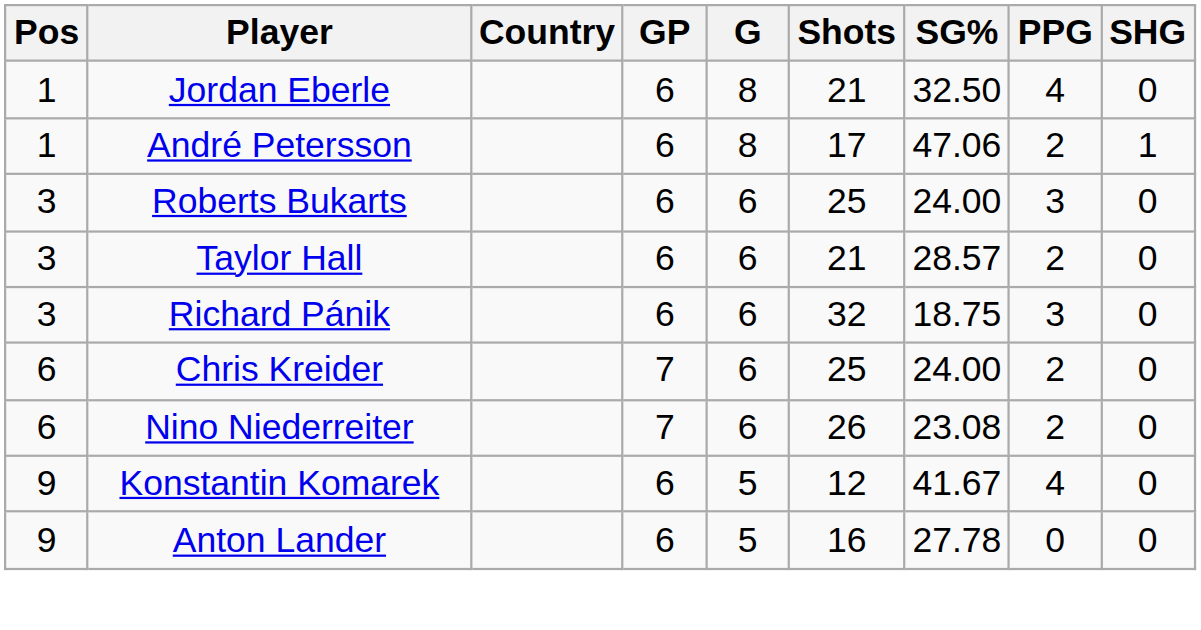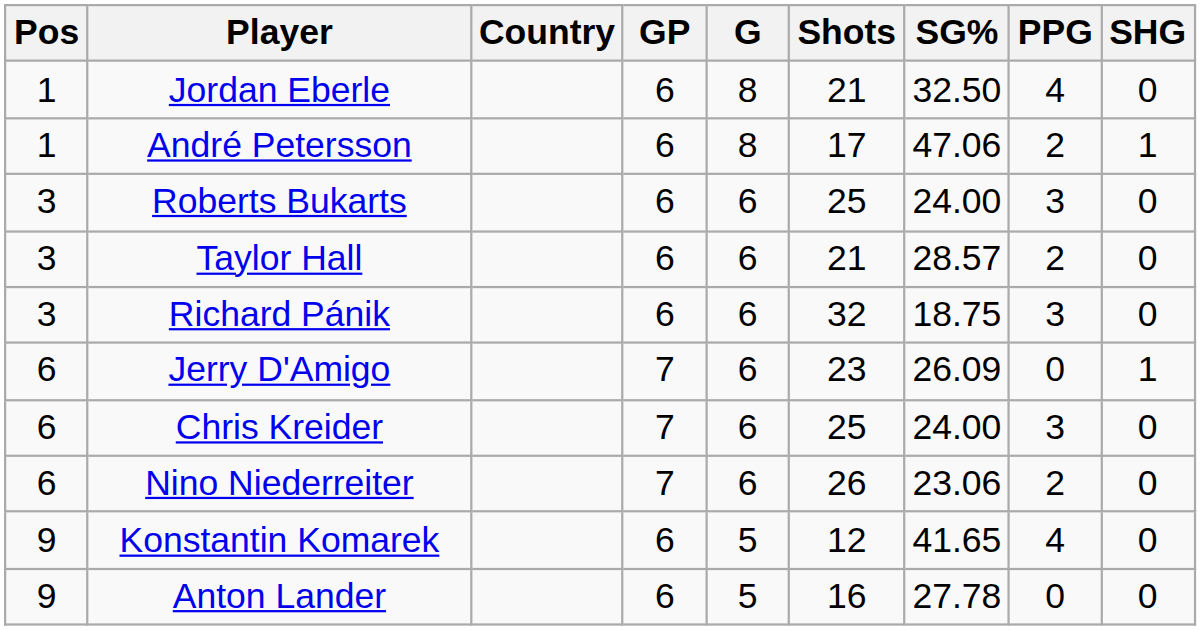 <table class="wikitable sortable" style="text-align: center;">
 <tr>
 <th width=30>Pos</th>
 <th width=165>Player</th>
 <th>Country</th>
 <th width=30>GP</th>
 <th width=30>G</th>
 <th width=30>Shots</th>
 <th width=30>SG%</th>
 <th width=30>PPG</th>
 <th width=30>SHG</th>
 </tr>
 <tr>
 <td>1</td>
 <td><a href='#'>Jordan Eberle</a></td>
 <td></td>
 <td>6</td>
 <td>8</td>
 <td>21</td>
 <td>32.50</td>
 <td>4</td>
 <td>0</td>
 </tr>
 <tr>
 <td>1</td>
 <td><a href='#'>André Petersson</a></td>
 <td></td>
 <td>6</td>
 <td>8</td>
 <td>17</td>
 <td>47.06</td>
 <td>2</td>
 <td>1</td>
 </tr>
 <tr>
 <td>3</td>
 <td><a href='#'>Roberts Bukarts</a></td>
 <td></td>
 <td>6</td>
 <td>6</td>
 <td>25</td>
 <td>24.00</td>
 <td>3</td>
 <td>0</td>
 </tr>
 <tr>
 <td>3</td>
 <td><a href='#'>Taylor Hall</a></td>
 <td></td>
 <td>6</td>
 <td>6</td>
 <td>21</td>
 <td>28.57</td>
 <td>2</td>
 <td>0</td>
 </tr>
 <tr>
 <td>3</td>
 <td><a href='#'>Richard Pánik</a></td>
 <td></td>
 <td>6</td>
 <td>6</td>
 <td>32</td>
 <td>18.75</td>
 <td>3</td>
 <td>0</td>
 </tr>
 <tr>
 <td>6</td>
+<td><a href='#'>Jerry D'Amigo</a></td>
+<td></td>
+<td>7</td>
+<td>6</td>
+<td>23</td>
+<td>26.09</td>
+<td>0</td>
+<td>1</td>
+</tr>
+<tr>
+<td>6</td>
 <td><a href='#'>Chris Kreider</a></td>
 <td></td>
 <td>7</td>
 <td>6</td>
 <td>25</td>
 <td>24.00</td>
-<td>2</td>
+<td>3</td>
 <td>0</td>
 </tr>
 <tr>
 <td>6</td>
 <td><a href='#'>Nino Niederreiter</a></td>
 <td></td>
 <td>7</td>
 <td>6</td>
 <td>26</td>
-<td>23.08</td>
+<td>23.06</td>
 <td>2</td>
 <td>0</td>
 </tr>
 <tr>
 <td>9</td>
 <td><a href='#'>Konstantin Komarek</a></td>
 <td></td>
 <td>6</td>
 <td>5</td>
 <td>12</td>
-<td>41.67</td>
+<td>41.65</td>
 <td>4</td>
 <td>0</td>
 </tr>
 <tr>
 <td>9</td>
 <td><a href='#'>Anton Lander</a></td>
 <td></td>
 <td>6</td>
 <td>5</td>
 <td>16</td>
 <td>27.78</td>
 <td>0</td>
 <td>0</td>
 </tr>
 </table>
